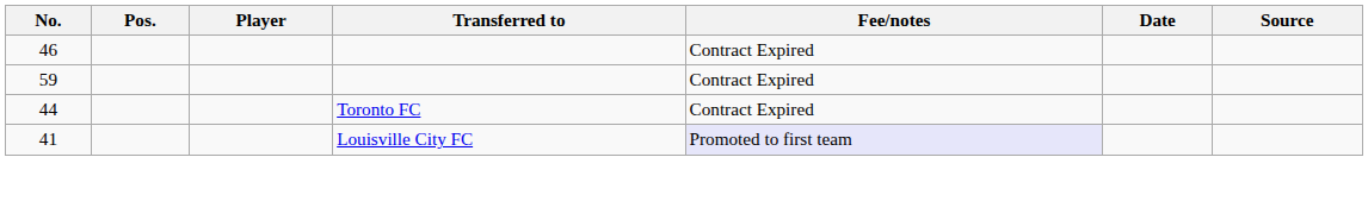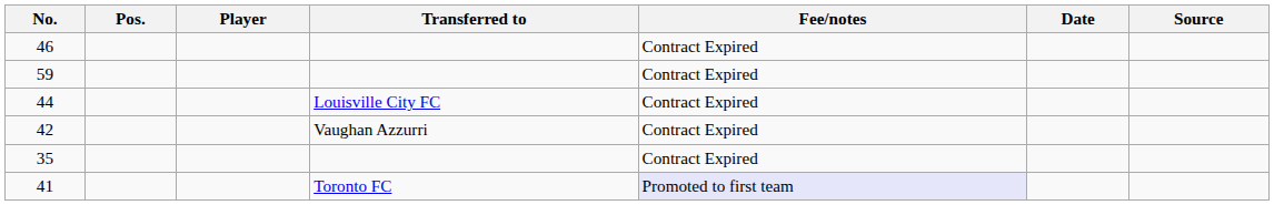 <table class="wikitable sortable" style="width:90%; text-align:center; font-size:95%; text-align:left;">
 <tr>
 <th><strong>No.</strong></th>
 <th><strong>Pos.</strong></th>
 <th><strong>Player</strong></th>
 <th><strong>Transferred to</strong></th>
 <th><strong>Fee/notes</strong></th>
 <th><strong>Date</strong></th>
 <th><strong>Source</strong></th>
 </tr>
 <tr>
 </tr>
 <tr>
 <td align=center>46</td>
 <td align=center></td>
 <td></td>
 <td></td>
 <td>Contract Expired</td>
 <td></td>
 <td></td>
 </tr>
 <tr>
 <td align=center>59</td>
 <td align=center></td>
 <td></td>
 <td></td>
 <td>Contract Expired</td>
 <td></td>
 <td></td>
 </tr>
 <tr>
 <td align=center>44</td>
 <td align=center></td>
 <td></td>
-<td> <a href='#'>Toronto FC</a></td>
+<td> <a href='#'>Louisville City FC</a></td>
+<td>Contract Expired</td>
+<td></td>
+<td></td>
+</tr>
+<tr>
+<td align=center>42</td>
+<td align=center></td>
+<td></td>
+<td> Vaughan Azzurri</td>
+<td>Contract Expired</td>
+<td></td>
+<td></td>
+</tr>
+<tr>
+<td align=center>35</td>
+<td align=center></td>
+<td></td>
+<td></td>
 <td>Contract Expired</td>
 <td></td>
 <td></td>
 </tr>
 <tr>
 <td align=center>41</td>
 <td align=center></td>
 <td></td>
-<td> <a href='#'>Louisville City FC</a></td>
+<td> <a href='#'>Toronto FC</a></td>
 <td style="background: lavender;">Promoted to first team</td>
 <td></td>
 <td></td>
 </tr>
 </table>
